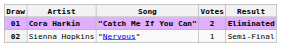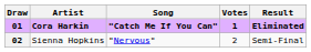 <table class="wikitable sortable plainrowheaders">
 <tr>
 <th scope="col">Draw</th>
 <th scope="col">Artist</th>
 <th scope="col">Song</th>
 <th scope="col">Votes</th>
 <th scope="col">Result</th>
 </tr>
 <tr style="font-weight: bold; background:#E0B0FF;">
 <th scope="row" style="text-align:center; font-weight:bold; background:#E0B0FF">01</th>
 <td>Cora Harkin</td>
 <td>"Catch Me If You Can" </td>
-<td align="center">2</td>
+<td align="center">1</td>
 <td>Eliminated</td>
 </tr>
 <tr>
 <th>02</th>
 <td>Sienna Hopkins</td>
 <td>"<a href='#'>Nervous</a>" </td>
-<td align="center">1</td>
+<td align="center">2</td>
 <td>Semi-Final</td>
 </tr>
 </table>
